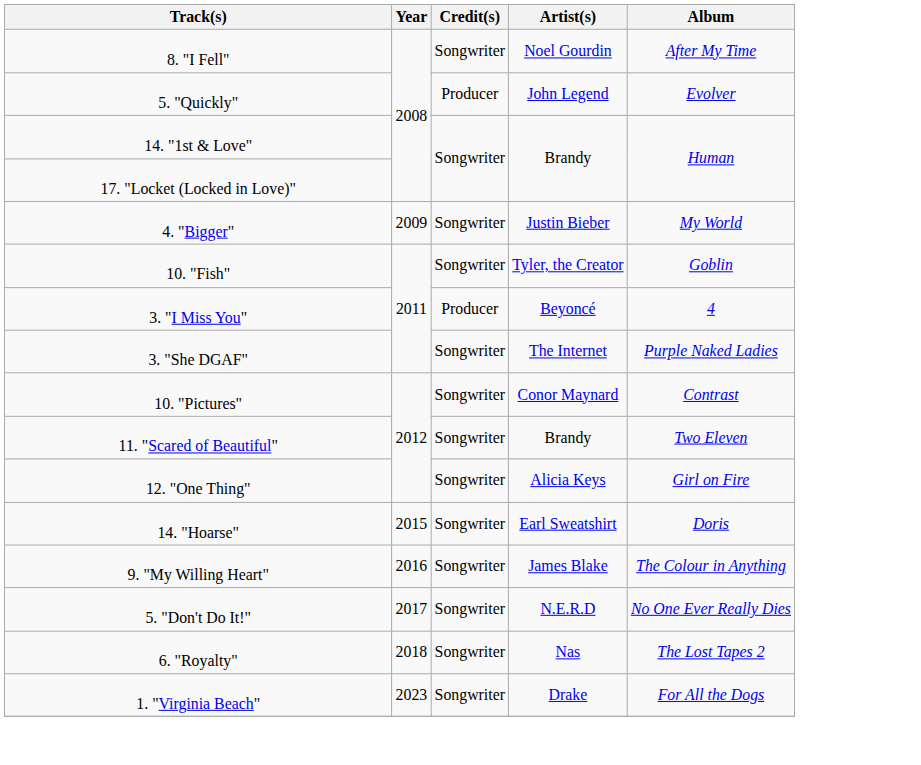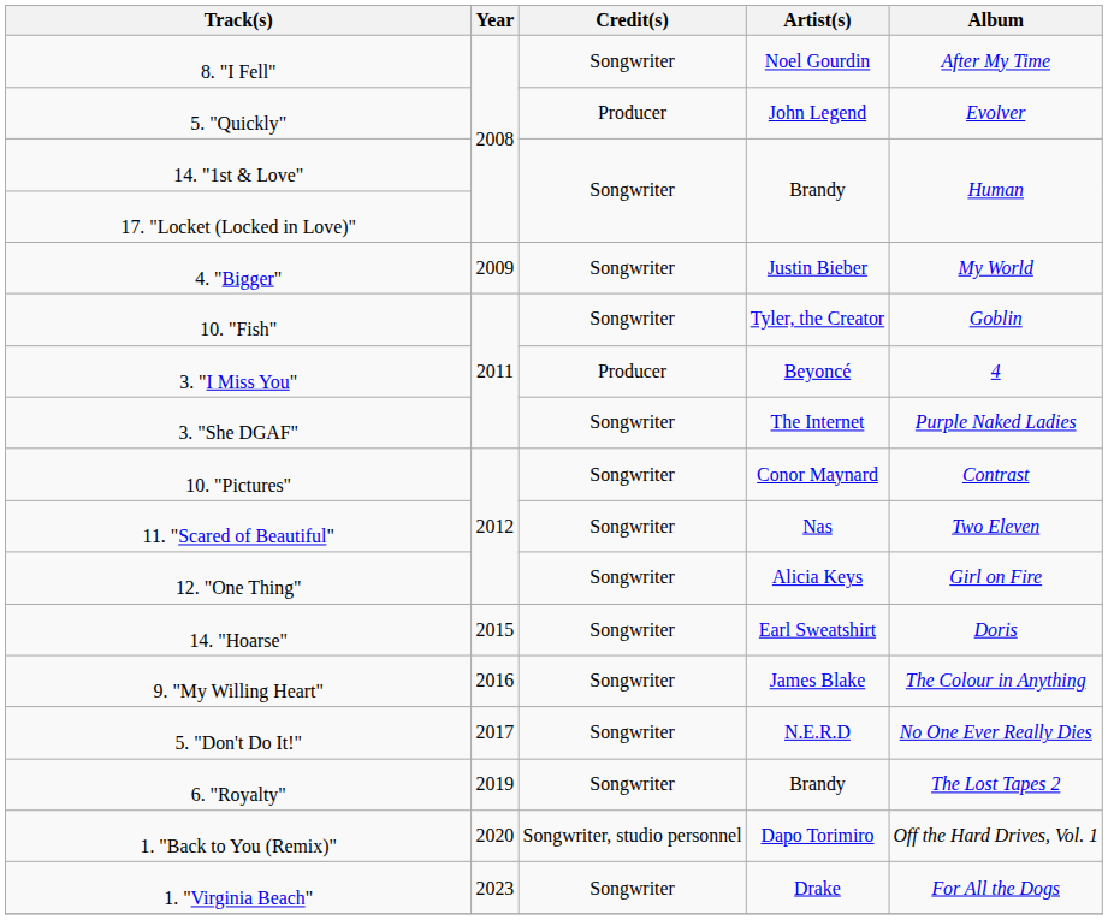 <table class="wikitable plainrowheaders" style="text-align:center;">
 <tr>
 <th scope="col" style="width:24em;">Track(s)</th>
 <th scope="col" style="width:1em;">Year</th>
 <th scope="col">Credit(s)</th>
 <th scope="col">Artist(s)</th>
 <th scope="col">Album</th>
 </tr>
 <tr>
 <td><br>8. "I Fell"</td>
 <td rowspan="4">2008</td>
 <td>Songwriter</td>
 <td><a href='#'>Noel Gourdin</a></td>
 <td><em><a href='#'>After My Time</a></em></td>
 </tr>
 <tr>
 <td><br>5. "Quickly"<br></td>
 <td>Producer </td>
 <td><a href='#'>John Legend</a></td>
 <td><em><a href='#'>Evolver</a></em></td>
 </tr>
 <tr>
 <td><br>14. "1st & Love"</td>
 <td rowspan="2">Songwriter</td>
 <td rowspan="2">Brandy</td>
 <td rowspan="2"><em><a href='#'>Human</a></em></td>
 </tr>
 <tr>
 <td><br>17. "Locket (Locked in Love)"</td>
 </tr>
 <tr>
 <td><br>4. "<a href='#'>Bigger</a>"</td>
 <td>2009</td>
 <td>Songwriter</td>
 <td><a href='#'>Justin Bieber</a></td>
 <td><em><a href='#'>My World</a></em></td>
 </tr>
 <tr>
 <td><br>10. "Fish"</td>
 <td rowspan="3">2011</td>
 <td>Songwriter</td>
 <td><a href='#'>Tyler, the Creator</a></td>
 <td><em><a href='#'>Goblin</a></em></td>
 </tr>
 <tr>
 <td><br>3. "<a href='#'>I Miss You</a>"</td>
 <td>Producer </td>
 <td><a href='#'>Beyoncé</a></td>
 <td><em><a href='#'>4</a></em></td>
 </tr>
 <tr>
 <td><br>3. "She DGAF"</td>
 <td>Songwriter</td>
 <td><a href='#'>The Internet</a></td>
 <td><em><a href='#'>Purple Naked Ladies</a></em></td>
 </tr>
 <tr>
 <td><br>10. "Pictures"</td>
 <td rowspan="3">2012</td>
 <td>Songwriter</td>
 <td><a href='#'>Conor Maynard</a></td>
 <td><em><a href='#'>Contrast</a></em></td>
 </tr>
 <tr>
 <td><br>11. "<a href='#'>Scared of Beautiful</a>"</td>
 <td>Songwriter</td>
-<td>Brandy</td>
+<td><a href='#'>Nas</a></td>
 <td><em><a href='#'>Two Eleven</a></em></td>
 </tr>
 <tr>
 <td><br>12. "One Thing"</td>
 <td>Songwriter</td>
 <td><a href='#'>Alicia Keys</a></td>
 <td><em><a href='#'>Girl on Fire</a></em></td>
 </tr>
 <tr>
 <td><br>14. "Hoarse"</td>
 <td>2015</td>
 <td>Songwriter</td>
 <td><a href='#'>Earl Sweatshirt</a></td>
 <td><em><a href='#'>Doris</a></em></td>
 </tr>
 <tr>
 <td><br>9. "My Willing Heart"</td>
 <td>2016</td>
 <td>Songwriter</td>
 <td><a href='#'>James Blake</a></td>
 <td><em><a href='#'>The Colour in Anything</a></em></td>
 </tr>
 <tr>
 <td><br>5. "Don't Do It!" <br></td>
 <td>2017</td>
 <td>Songwriter</td>
 <td><a href='#'>N.E.R.D</a></td>
 <td><em><a href='#'>No One Ever Really Dies</a></em></td>
 </tr>
 <tr>
 <td><br>6. "Royalty"<br></td>
-<td>2018</td>
+<td>2019</td>
 <td>Songwriter</td>
-<td><a href='#'>Nas</a></td>
+<td>Brandy</td>
 <td><em><a href='#'>The Lost Tapes 2</a></em></td>
+</tr>
+<tr>
+<td><br>1. "Back to You (Remix)"</td>
+<td>2020</td>
+<td>Songwriter, studio personnel</td>
+<td><a href='#'>Dapo Torimiro</a></td>
+<td><em>Off the Hard Drives, Vol. 1</em></td>
 </tr>
 <tr>
 <td><br>1. "<a href='#'>Virginia Beach</a>"</td>
 <td>2023</td>
 <td>Songwriter</td>
 <td><a href='#'>Drake</a></td>
 <td><em><a href='#'>For All the Dogs</a></em></td>
 </tr>
 <tr>
 </tr>
 </table>
